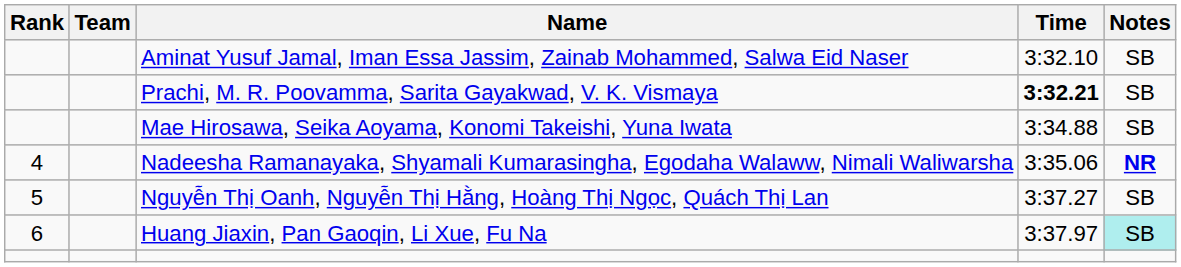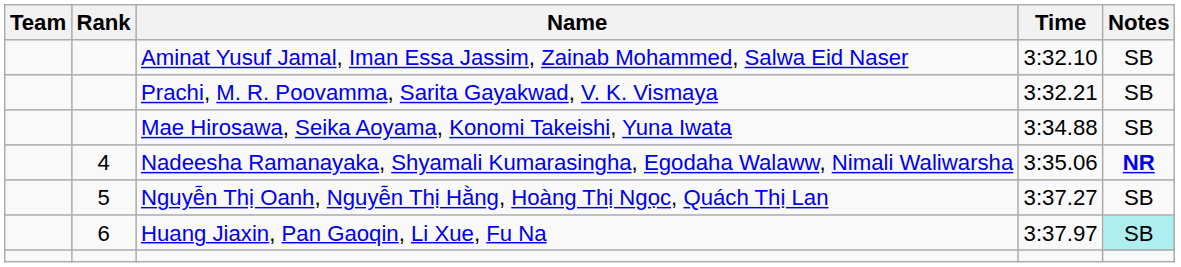 <table class="wikitable sortable" style="text-align:center;font-size:95%">
 <tr>
+<th>Team</th>
 <th>Rank</th>
-<th>Team</th>
 <th>Name</th>
 <th>Time</th>
 <th>Notes</th>
 </tr>
 <tr>
+<td align=left></td>
 <td></td>
-<td align=left></td>
 <td align=left><a href='#'>Aminat Yusuf Jamal</a>, <a href='#'>Iman Essa Jassim</a>, <a href='#'>Zainab Mohammed</a>, <a href='#'>Salwa Eid Naser</a></td>
 <td>3:32.10</td>
 <td>SB</td>
 </tr>
 <tr>
+<td align=left></td>
 <td></td>
-<td align=left></td>
 <td align=left><a href='#'>Prachi</a>, <a href='#'>M. R. Poovamma</a>, <a href='#'>Sarita Gayakwad</a>, <a href='#'>V. K. Vismaya</a></td>
-<td><strong>3:32.21</strong></td>
+<td>3:32.21</td>
 <td>SB</td>
 </tr>
 <tr>
+<td align=left></td>
 <td></td>
-<td align=left></td>
 <td align=left><a href='#'>Mae Hirosawa</a>, <a href='#'>Seika Aoyama</a>, <a href='#'>Konomi Takeishi</a>, <a href='#'>Yuna Iwata</a></td>
 <td>3:34.88</td>
 <td>SB</td>
 </tr>
 <tr>
+<td align=left></td>
 <td>4</td>
-<td align=left></td>
 <td align=left><a href='#'>Nadeesha Ramanayaka</a>, <a href='#'>Shyamali Kumarasingha</a>, <a href='#'>Egodaha Walaww</a>, <a href='#'>Nimali Waliwarsha</a></td>
 <td>3:35.06</td>
 <td><strong><a href='#'>NR</a></strong></td>
 </tr>
 <tr>
+<td align=left></td>
 <td>5</td>
-<td align=left></td>
 <td align=left><a href='#'>Nguyễn Thị Oanh</a>, <a href='#'>Nguyễn Thị Hằng</a>, <a href='#'>Hoàng Thị Ngọc</a>, <a href='#'>Quách Thị Lan</a></td>
 <td>3:37.27</td>
 <td>SB</td>
 </tr>
 <tr>
+<td align=left></td>
 <td>6</td>
-<td align=left></td>
 <td align=left><a href='#'>Huang Jiaxin</a>, <a href='#'>Pan Gaoqin</a>, <a href='#'>Li Xue</a>, <a href='#'>Fu Na</a></td>
 <td>3:37.97</td>
 <td style="background: paleturquoise;">SB</td>
 </tr>
 <tr>
+<td align=left></td>
 <td></td>
-<td align=left></td>
 <td align=left></td>
 <td></td>
 <td></td>
 </tr>
 </table>
